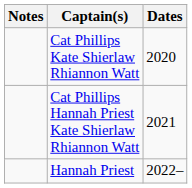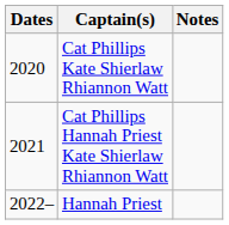 <table class="wikitable">
 <tr>
+<th>Dates</th>
+<th>Captain(s)</th>
 <th>Notes</th>
-<th>Captain(s)</th>
-<th>Dates</th>
 </tr>
 <tr>
+<td>2020</td>
+<td><a href='#'>Cat Phillips</a><br><a href='#'>Kate Shierlaw</a><br><a href='#'>Rhiannon Watt</a></td>
 <td></td>
-<td><a href='#'>Cat Phillips</a><br><a href='#'>Kate Shierlaw</a><br><a href='#'>Rhiannon Watt</a></td>
-<td>2020</td>
 </tr>
 <tr>
+<td>2021</td>
+<td><a href='#'>Cat Phillips</a><br><a href='#'>Hannah Priest</a><br><a href='#'>Kate Shierlaw</a><br><a href='#'>Rhiannon Watt</a></td>
 <td></td>
-<td><a href='#'>Cat Phillips</a><br><a href='#'>Hannah Priest</a><br><a href='#'>Kate Shierlaw</a><br><a href='#'>Rhiannon Watt</a></td>
-<td>2021</td>
 </tr>
 <tr>
+<td>2022–</td>
+<td><a href='#'>Hannah Priest</a></td>
 <td></td>
-<td><a href='#'>Hannah Priest</a></td>
-<td>2022–</td>
 </tr>
 </table>
